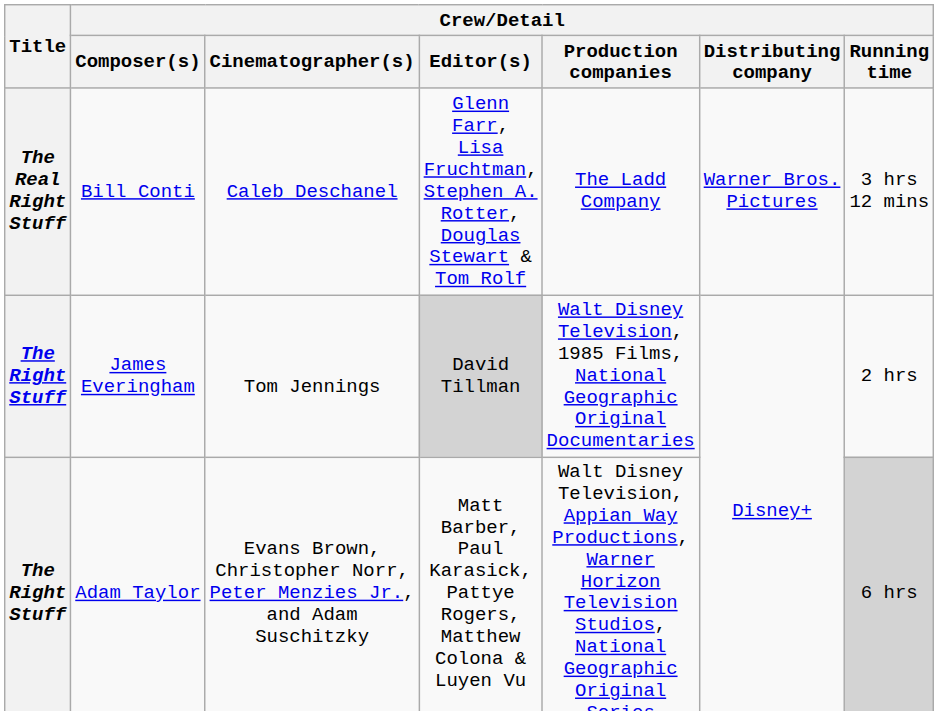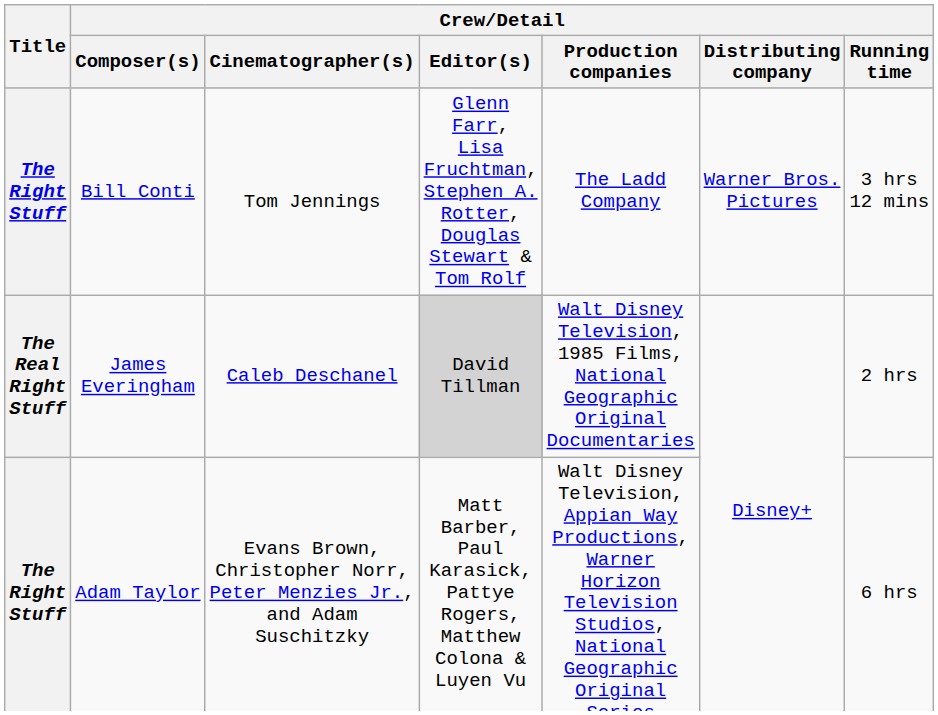 <table class="wikitable sortable" style="text-align:center; width:99%;">
 <tr>
 <th rowspan="2">Title</th>
 <th colspan="7">Crew/Detail</th>
 </tr>
 <tr>
 <th style="text-align:center;">Composer(s)</th>
 <th style="text-align:center;">Cinematographer(s)</th>
 <th style="text-align:center;">Editor(s)</th>
 <th style="text-align:center;">Production <br>companies</th>
 <th style="text-align:center;">Distributing <br>company</th>
 <th style="text-align:center;">Running time</th>
 </tr>
 <tr>
-<th><em>The Real Right Stuff</em></th>
+<th><em><a href='#'>The Right Stuff</a></em></th>
 <td><a href='#'>Bill Conti</a></td>
-<td><a href='#'>Caleb Deschanel</a></td>
+<td> <br>Tom Jennings</td>
 <td><a href='#'>Glenn Farr</a>, <a href='#'>Lisa Fruchtman</a>, <a href='#'>Stephen A. Rotter</a>, <a href='#'>Douglas Stewart</a> & <a href='#'>Tom Rolf</a></td>
 <td><a href='#'>The Ladd Company</a></td>
 <td><a href='#'>Warner Bros. Pictures</a></td>
 <td>3 hrs 12 mins</td>
 </tr>
 <tr>
-<th><em><a href='#'>The Right Stuff</a></em></th>
+<th><em>The Real Right Stuff</em></th>
 <td><a href='#'>James Everingham</a></td>
-<td> <br>Tom Jennings</td>
+<td><a href='#'>Caleb Deschanel</a></td>
 <td style="background: lightgrey;">David Tillman</td>
 <td><a href='#'>Walt Disney Television</a>, <br>1985 Films, <br><a href='#'>National Geographic Original Documentaries</a></td>
 <td rowspan="2"><a href='#'>Disney+</a></td>
 <td>2 hrs</td>
 </tr>
 <tr>
 <th><em>The Right Stuff</em> <br></th>
 <td><a href='#'>Adam Taylor</a></td>
 <td>Evans Brown, Christopher Norr, <a href='#'>Peter Menzies Jr.</a>, and Adam Suschitzky</td>
 <td>Matt Barber, Paul Karasick, Pattye Rogers, Matthew Colona & Luyen Vu</td>
 <td>Walt Disney Television, <br><a href='#'>Appian Way Productions</a>, <br><a href='#'>Warner Horizon Television Studios</a>, <br><a href='#'>National Geographic Original Series</a></td>
-<td style="background: lightgrey;">6 hrs<br></td>
+<td>6 hrs<br></td>
 </tr>
 <tr>
 </tr>
 </table>
